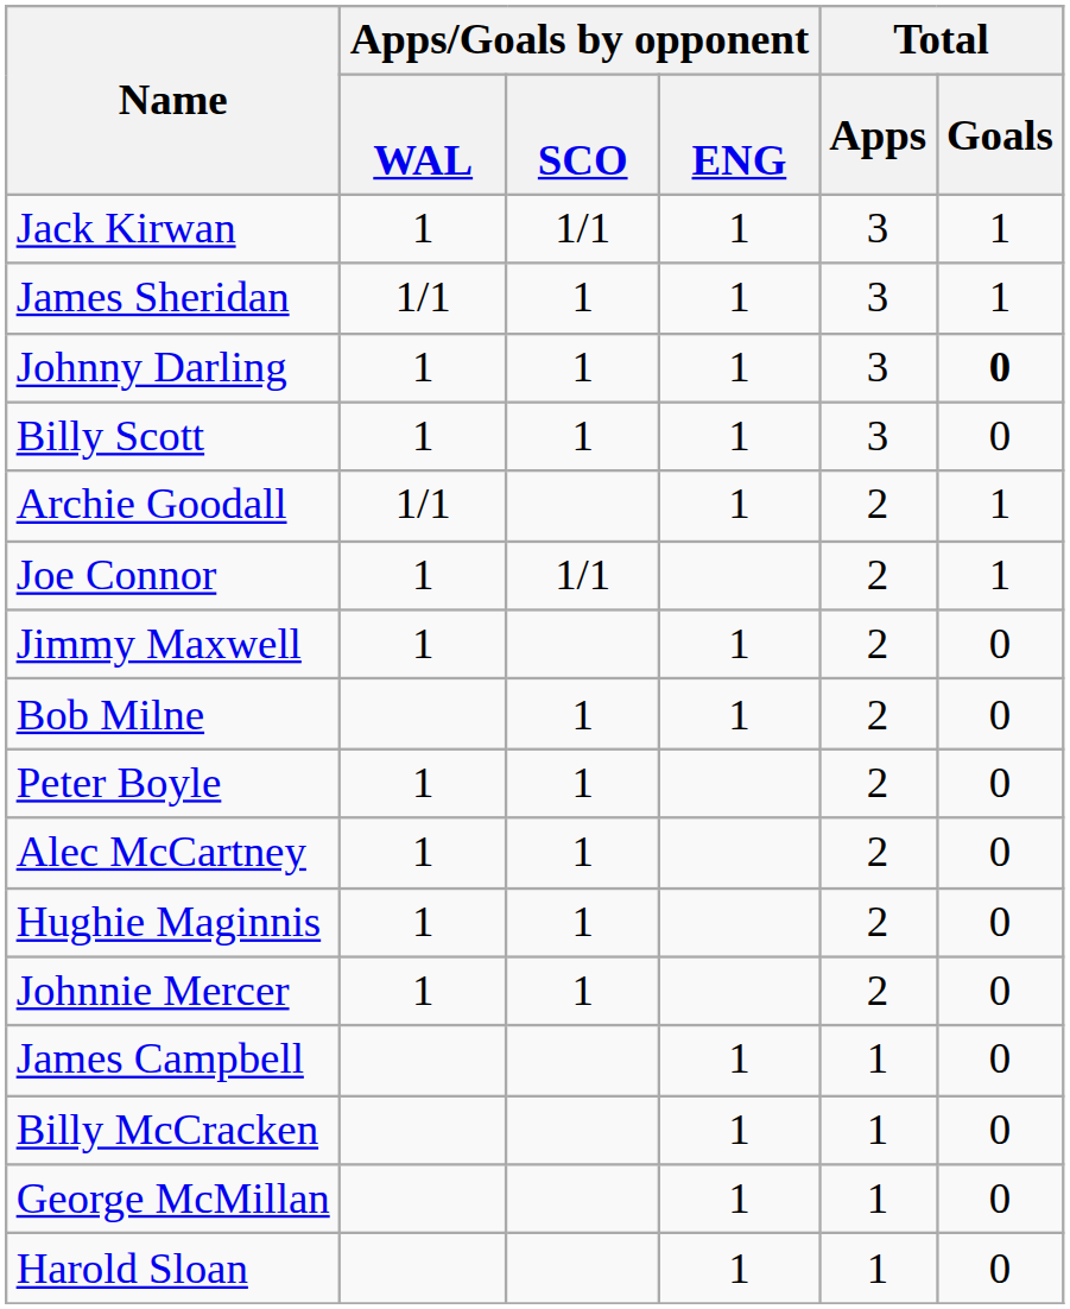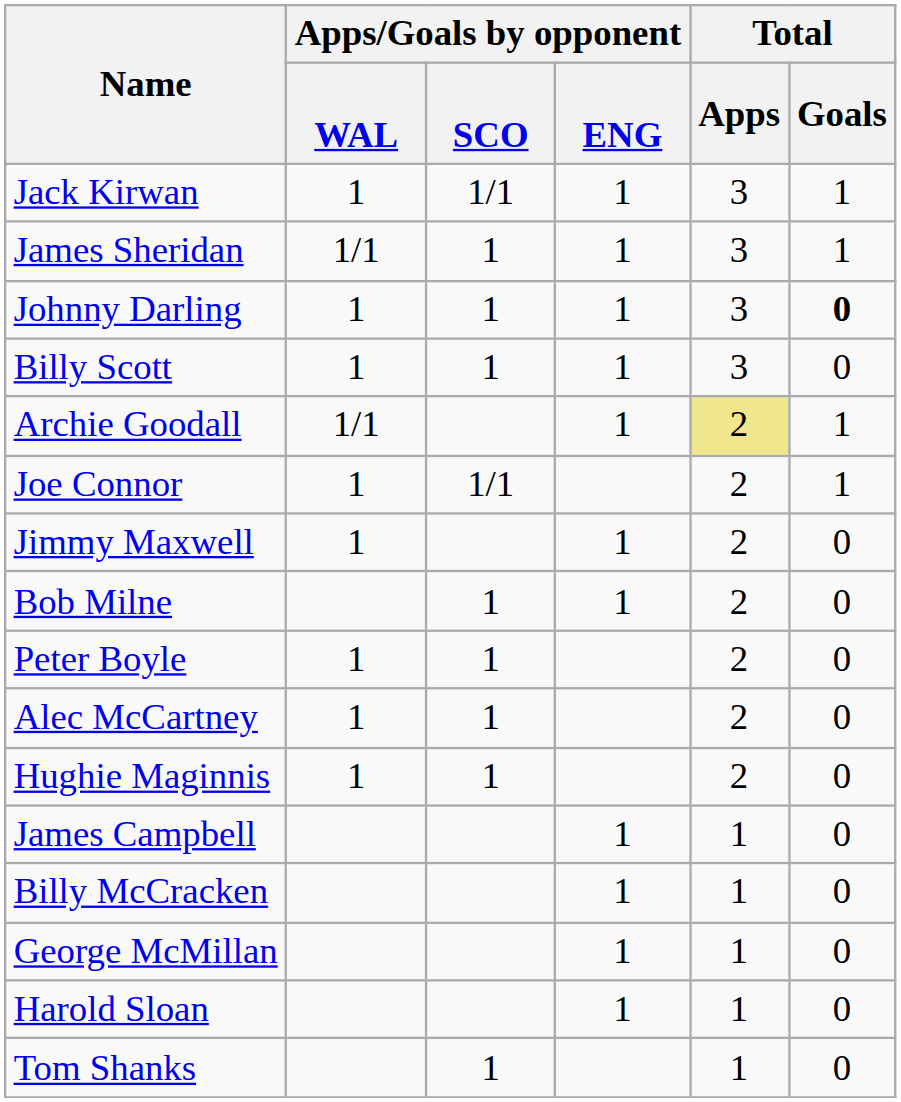 <table class="wikitable sortable" style="text-align: center;">
 <tr>
 <th rowspan=2>Name</th>
 <th colspan=3>Apps/Goals by opponent</th>
 <th colspan=2>Total</th>
 </tr>
 <tr>
 <th><br><a href='#'>WAL</a></th>
 <th><br><a href='#'>SCO</a></th>
 <th><br><a href='#'>ENG</a></th>
 <th>Apps</th>
 <th>Goals</th>
 </tr>
 <tr>
 <td align=left><a href='#'>Jack Kirwan</a></td>
 <td>1</td>
 <td>1/1</td>
 <td>1</td>
 <td>3</td>
 <td>1</td>
 </tr>
 <tr>
 <td align=left><a href='#'>James Sheridan</a></td>
 <td>1/1</td>
 <td>1</td>
 <td>1</td>
 <td>3</td>
 <td>1</td>
 </tr>
 <tr>
 <td align=left><a href='#'>Johnny Darling</a></td>
 <td>1</td>
 <td>1</td>
 <td>1</td>
 <td>3</td>
 <td><strong>0</strong></td>
 </tr>
 <tr>
 <td align=left><a href='#'>Billy Scott</a></td>
 <td>1</td>
 <td>1</td>
 <td>1</td>
 <td>3</td>
 <td>0</td>
 </tr>
 <tr>
 <td align=left><a href='#'>Archie Goodall</a></td>
 <td>1/1</td>
 <td></td>
 <td>1</td>
-<td>2</td>
+<td style="background: khaki;">2</td>
 <td>1</td>
 </tr>
 <tr>
 <td align=left><a href='#'>Joe Connor</a></td>
 <td>1</td>
 <td>1/1</td>
 <td></td>
 <td>2</td>
 <td>1</td>
 </tr>
 <tr>
 <td align=left><a href='#'>Jimmy Maxwell</a></td>
 <td>1</td>
 <td></td>
 <td>1</td>
 <td>2</td>
 <td>0</td>
 </tr>
 <tr>
 <td align=left><a href='#'>Bob Milne</a></td>
 <td></td>
 <td>1</td>
 <td>1</td>
 <td>2</td>
 <td>0</td>
 </tr>
 <tr>
 <td align=left><a href='#'>Peter Boyle</a></td>
 <td>1</td>
 <td>1</td>
 <td></td>
 <td>2</td>
 <td>0</td>
 </tr>
 <tr>
 <td align=left><a href='#'>Alec McCartney</a></td>
 <td>1</td>
 <td>1</td>
 <td></td>
 <td>2</td>
 <td>0</td>
 </tr>
 <tr>
 <td align=left><a href='#'>Hughie Maginnis</a></td>
 <td>1</td>
 <td>1</td>
 <td></td>
 <td>2</td>
 <td>0</td>
 </tr>
 <tr>
-<td align=left><a href='#'>Johnnie Mercer</a></td>
-<td>1</td>
-<td>1</td>
-<td></td>
-<td>2</td>
-<td>0</td>
-</tr>
-<tr>
 <td align=left><a href='#'>James Campbell</a></td>
 <td></td>
 <td></td>
 <td>1</td>
 <td>1</td>
 <td>0</td>
 </tr>
 <tr>
 <td align=left><a href='#'>Billy McCracken</a></td>
 <td></td>
 <td></td>
 <td>1</td>
 <td>1</td>
 <td>0</td>
 </tr>
 <tr>
 <td align=left><a href='#'>George McMillan</a></td>
 <td></td>
 <td></td>
 <td>1</td>
 <td>1</td>
 <td>0</td>
 </tr>
 <tr>
 <td align=left><a href='#'>Harold Sloan</a></td>
 <td></td>
 <td></td>
 <td>1</td>
 <td>1</td>
 <td>0</td>
 </tr>
 <tr>
+<td align=left><a href='#'>Tom Shanks</a></td>
+<td></td>
+<td>1</td>
+<td></td>
+<td>1</td>
+<td>0</td>
+</tr>
+<tr>
 </tr>
 </table>
